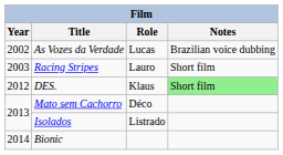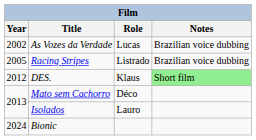 <table class="wikitable" style="font-size: 95%;">
 <tr>
 <th colspan="4" style="background: LightSteelBlue;">Film</th>
 </tr>
 <tr>
 <th>Year</th>
 <th>Title</th>
 <th>Role</th>
 <th>Notes</th>
 </tr>
 <tr>
 <td>2002</td>
 <td><em>As Vozes da Verdade</em></td>
 <td>Lucas</td>
 <td>Brazilian voice dubbing</td>
 </tr>
 <tr>
-<td>2003</td>
+<td>2005</td>
 <td><em><a href='#'>Racing Stripes</a></em></td>
-<td>Lauro</td>
-<td>Short film</td>
+<td>Listrado</td>
+<td>Brazilian voice dubbing</td>
 </tr>
 <tr>
 <td>2012</td>
 <td><em>DES.</em></td>
 <td>Klaus</td>
 <td style="background: lightgreen;">Short film</td>
 </tr>
 <tr>
 <td rowspan="2">2013</td>
 <td><em><a href='#'>Mato sem Cachorro</a></em></td>
 <td>Déco</td>
 <td></td>
 </tr>
 <tr>
 <td><em><a href='#'>Isolados</a></em></td>
-<td>Listrado</td>
+<td>Lauro</td>
 <td></td>
 </tr>
 <tr>
-<td>2014</td>
+<td>2024</td>
 <td><em>Bionic</em></td>
 <td></td>
 <td></td>
 </tr>
 </table>
